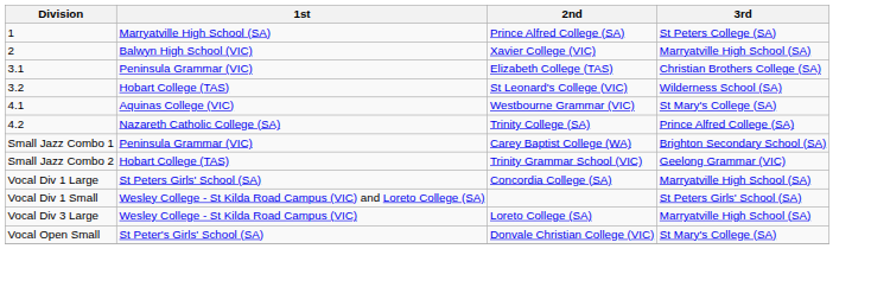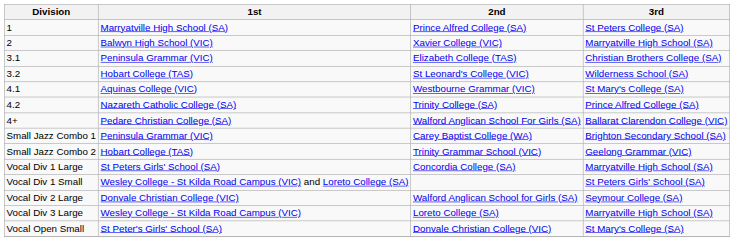 <table class="wikitable">
 <tr>
 <th>Division</th>
 <th>1st</th>
 <th>2nd</th>
 <th>3rd</th>
 </tr>
 <tr>
 <td>1</td>
 <td><a href='#'>Marryatville High School (SA)</a></td>
 <td><a href='#'>Prince Alfred College (SA)</a></td>
 <td><a href='#'>St Peters College (SA)</a></td>
 </tr>
 <tr>
 <td>2</td>
 <td><a href='#'>Balwyn High School (VIC)</a></td>
 <td><a href='#'>Xavier College (VIC)</a></td>
 <td><a href='#'>Marryatville High School (SA)</a></td>
 </tr>
 <tr>
 <td>3.1</td>
 <td><a href='#'>Peninsula Grammar (VIC)</a></td>
 <td><a href='#'>Elizabeth College (TAS)</a></td>
 <td><a href='#'>Christian Brothers College (SA)</a></td>
 </tr>
 <tr>
 <td>3.2</td>
 <td><a href='#'>Hobart College (TAS)</a></td>
 <td><a href='#'>St Leonard's College (VIC)</a></td>
 <td><a href='#'>Wilderness School (SA)</a></td>
 </tr>
 <tr>
 <td>4.1</td>
 <td><a href='#'>Aquinas College (VIC)</a></td>
 <td><a href='#'>Westbourne Grammar (VIC)</a></td>
 <td><a href='#'>St Mary's College (SA)</a></td>
 </tr>
 <tr>
 <td>4.2</td>
 <td><a href='#'>Nazareth Catholic College (SA)</a></td>
 <td><a href='#'>Trinity College (SA)</a></td>
 <td><a href='#'>Prince Alfred College (SA)</a></td>
 </tr>
 <tr>
+<td>4+</td>
+<td><a href='#'>Pedare Christian College (SA)</a></td>
+<td><a href='#'>Walford Anglican School For Girls (SA)</a></td>
+<td><a href='#'>Ballarat Clarendon College (VIC)</a></td>
+</tr>
+<tr>
 <td>Small Jazz Combo 1</td>
 <td><a href='#'>Peninsula Grammar (VIC)</a></td>
 <td><a href='#'>Carey Baptist College (WA)</a></td>
 <td><a href='#'>Brighton Secondary School (SA)</a></td>
 </tr>
 <tr>
 <td>Small Jazz Combo 2</td>
 <td><a href='#'>Hobart College (TAS)</a></td>
 <td><a href='#'>Trinity Grammar School (VIC)</a></td>
 <td><a href='#'>Geelong Grammar (VIC)</a></td>
 </tr>
 <tr>
 <td>Vocal Div 1 Large</td>
 <td><a href='#'>St Peters Girls' School (SA)</a></td>
 <td><a href='#'>Concordia College (SA)</a></td>
 <td><a href='#'>Marryatville High School (SA)</a></td>
 </tr>
 <tr>
 <td>Vocal Div 1 Small</td>
 <td><a href='#'>Wesley College - St Kilda Road Campus (VIC)</a> and <a href='#'>Loreto College (SA)</a></td>
 <td></td>
 <td><a href='#'>St Peters Girls' School (SA)</a></td>
 </tr>
 <tr>
+<td>Vocal Div 2 Large</td>
+<td><a href='#'>Donvale Christian College (VIC)</a></td>
+<td><a href='#'>Walford Anglican School for Girls (SA)</a></td>
+<td><a href='#'>Seymour College (SA)</a></td>
+</tr>
+<tr>
 <td>Vocal Div 3 Large</td>
 <td><a href='#'>Wesley College - St Kilda Road Campus (VIC)</a></td>
 <td><a href='#'>Loreto College (SA)</a></td>
 <td><a href='#'>Marryatville High School (SA)</a></td>
 </tr>
 <tr>
 <td>Vocal Open Small</td>
 <td><a href='#'>St Peter's Girls' School (SA)</a></td>
 <td><a href='#'>Donvale Christian College (VIC)</a></td>
 <td><a href='#'>St Mary's College (SA)</a></td>
 </tr>
 <tr>
 </tr>
 </table>
